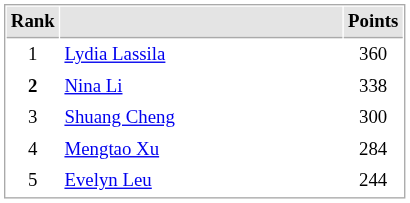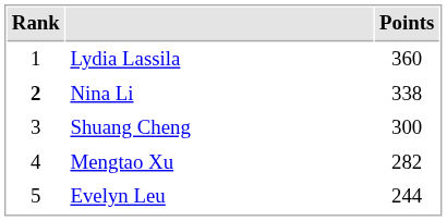 <table cellspacing="1" cellpadding="3" style="border:1px solid #AAAAAA;font-size:86%">
 <tr bgcolor="#E4E4E4">
 <th style="border-bottom:1px solid #AAAAAA" width=10>Rank</th>
 <th style="border-bottom:1px solid #AAAAAA" width=200></th>
 <th style="border-bottom:1px solid #AAAAAA" width=20>Points</th>
 </tr>
 <tr>
 <td align="center">1</td>
 <td> <a href='#'>Lydia Lassila</a></td>
 <td align=center>360</td>
 </tr>
 <tr>
 <td align="center"><strong>2</strong></td>
 <td> <a href='#'>Nina Li</a></td>
 <td align=center>338</td>
 </tr>
 <tr>
 <td align="center">3</td>
 <td> <a href='#'>Shuang Cheng</a></td>
 <td align=center>300</td>
 </tr>
 <tr>
 <td align="center">4</td>
 <td> <a href='#'>Mengtao Xu</a></td>
-<td align=center>284</td>
+<td align=center>282</td>
 </tr>
 <tr>
 <td align="center">5</td>
 <td> <a href='#'>Evelyn Leu</a></td>
 <td align=center>244</td>
 </tr>
 </table>
